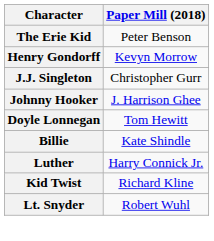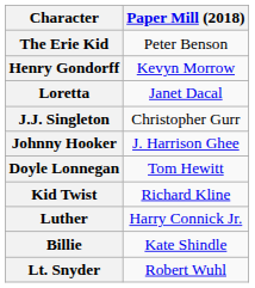 <table class="wikitable" style="width:1000;">
 <tr>
 <th>Character</th>
 <th><a href='#'>Paper Mill</a> (2018)</th>
 </tr>
 <tr>
 <th>The Erie Kid</th>
 <td colspan=1 align=center>Peter Benson</td>
 </tr>
 <tr>
 <th>Henry Gondorff</th>
 <td colspan=1 align=center><a href='#'>Kevyn Morrow</a></td>
 </tr>
 <tr>
+<th>Loretta</th>
+<td colspan=1 align=center><a href='#'>Janet Dacal</a></td>
+</tr>
+<tr>
 <th>J.J. Singleton</th>
 <td colspan=1 align=center>Christopher Gurr</td>
 </tr>
 <tr>
 <th>Johnny Hooker</th>
 <td colspan=1 align=center><a href='#'>J. Harrison Ghee</a></td>
 </tr>
 <tr>
 <th>Doyle Lonnegan</th>
 <td colspan=1 align=center><a href='#'>Tom Hewitt</a></td>
 </tr>
 <tr>
-<th>Billie</th>
-<td colspan=1 align=center><a href='#'>Kate Shindle</a></td>
+<th>Kid Twist</th>
+<td colspan=1 align=center><a href='#'>Richard Kline</a></td>
 </tr>
 <tr>
 <th>Luther</th>
 <td colspan=1 align=center><a href='#'>Harry Connick Jr.</a></td>
 </tr>
 <tr>
-<th>Kid Twist</th>
-<td colspan=1 align=center><a href='#'>Richard Kline</a></td>
+<th>Billie</th>
+<td colspan=1 align=center><a href='#'>Kate Shindle</a></td>
 </tr>
 <tr>
 <th>Lt. Snyder</th>
 <td colspan=1 align=center><a href='#'>Robert Wuhl</a></td>
 </tr>
 </table>
